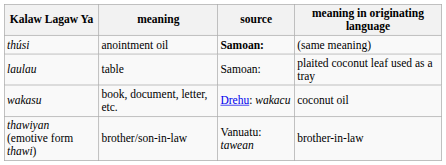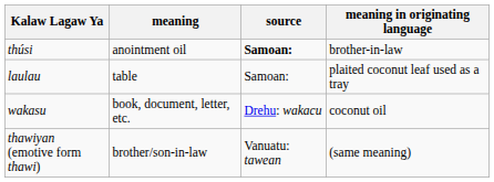 <table class="wikitable">
 <tr>
 <th>Kalaw Lagaw Ya</th>
 <th>meaning</th>
 <th>source</th>
 <th>meaning in originating language</th>
 </tr>
 <tr>
 <td><em>thúsi</em></td>
 <td>anointment oil</td>
 <td><strong>Samoan: </strong></td>
-<td>(same meaning)</td>
+<td>brother-in-law</td>
 </tr>
 <tr>
 <td><em>laulau</em></td>
 <td>table</td>
 <td>Samoan: <em></em></td>
 <td>plaited coconut leaf used as a tray</td>
 </tr>
 <tr>
 <td><em>wakasu</em></td>
 <td>book, document, letter, etc.</td>
 <td><a href='#'>Drehu</a>: <em>wakacu</em></td>
 <td>coconut oil</td>
 </tr>
 <tr>
 <td><em>thawiyan</em> <br>(emotive form <em>thawi</em>)</td>
 <td>brother/son-in-law</td>
 <td>Vanuatu: <em>tawean</em></td>
-<td>brother-in-law</td>
+<td>(same meaning)</td>
 </tr>
 </table>
